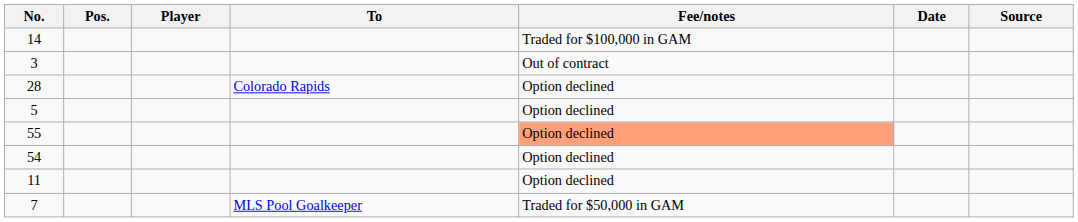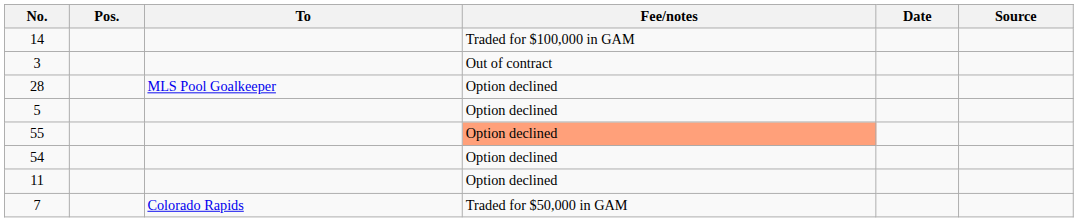 <table class="wikitable sortable" style=" text-align:center; font-size:95%; width:90%; text-align:left;">
 <tr>
 <th>No.</th>
 <th>Pos.</th>
-<th>Player</th>
 <th>To</th>
 <th>Fee/notes</th>
 <th>Date</th>
 <th>Source</th>
 </tr>
 <tr>
 <td align=center>14</td>
 <td align=center></td>
 <td></td>
-<td></td>
 <td>Traded for $100,000 in GAM</td>
 <td></td>
 <td></td>
 </tr>
 <tr>
 <td align=center>3</td>
 <td align=center></td>
 <td></td>
-<td></td>
 <td>Out of contract</td>
 <td></td>
 <td></td>
 </tr>
 <tr>
 <td align=center>28</td>
 <td align=center></td>
-<td></td>
-<td> <a href='#'>Colorado Rapids</a></td>
+<td><a href='#'>MLS Pool Goalkeeper</a></td>
 <td>Option declined</td>
 <td></td>
 <td></td>
 </tr>
 <tr>
 <td align=center>5</td>
 <td align=center></td>
-<td></td>
 <td></td>
 <td>Option declined</td>
 <td></td>
 <td></td>
 </tr>
 <tr>
 <td align=center>55</td>
 <td align=center></td>
 <td></td>
-<td></td>
 <td style="background: lightsalmon;">Option declined</td>
 <td></td>
 <td></td>
 </tr>
 <tr>
 <td align=center>54</td>
 <td align=center></td>
-<td></td>
 <td></td>
 <td>Option declined</td>
 <td></td>
 <td></td>
 </tr>
 <tr>
 <td align=center>11</td>
 <td align=center></td>
 <td></td>
-<td></td>
 <td>Option declined</td>
 <td></td>
 <td></td>
 </tr>
 <tr>
 <td align=center>7</td>
 <td align=center></td>
-<td></td>
-<td><a href='#'>MLS Pool Goalkeeper</a></td>
+<td> <a href='#'>Colorado Rapids</a></td>
 <td>Traded for $50,000 in GAM</td>
 <td></td>
 <td></td>
 </tr>
 </table>
